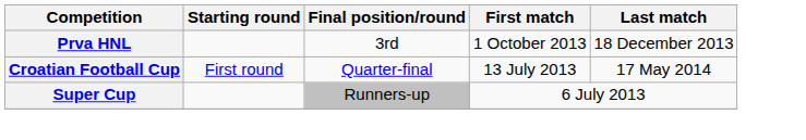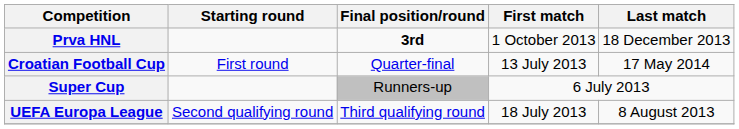 <table class="wikitable plainrowheaders" style="text-align:center;">
 <tr>
 <th scope=col>Competition</th>
 <th scope=col>Starting round</th>
 <th scope=col>Final position/round</th>
 <th scope=col>First match</th>
 <th scope=col>Last match</th>
 </tr>
 <tr>
 <th scope=row align=left><a href='#'>Prva HNL</a></th>
 <td></td>
-<td>3rd</td>
+<td><strong>3rd</strong></td>
 <td>1 October 2013</td>
 <td>18 December 2013</td>
 </tr>
 <tr>
 <th scope=row align=left><a href='#'>Croatian Football Cup</a></th>
 <td><a href='#'>First round</a></td>
 <td><a href='#'>Quarter-final</a></td>
 <td>13 July 2013</td>
 <td>17 May 2014</td>
 </tr>
 <tr>
 <th scope=row align=left><a href='#'>Super Cup</a></th>
 <td></td>
 <td style="background: silver">Runners-up</td>
 <td colspan="2">6 July 2013</td>
 </tr>
 <tr>
+<th scope=row align=left><a href='#'>UEFA Europa League</a></th>
+<td><a href='#'>Second qualifying round</a></td>
+<td><a href='#'>Third qualifying round</a></td>
+<td>18 July 2013</td>
+<td>8 August 2013</td>
+</tr>
+<tr>
 </tr>
 </table>
